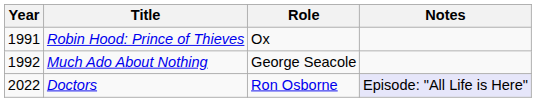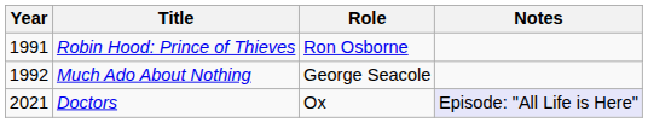 <table class="wikitable">
 <tr>
 <th>Year</th>
 <th>Title</th>
 <th>Role</th>
 <th>Notes</th>
 </tr>
 <tr>
 <td>1991</td>
 <td><em><a href='#'>Robin Hood: Prince of Thieves</a></em></td>
-<td>Ox</td>
+<td><a href='#'>Ron Osborne</a></td>
 <td></td>
 </tr>
 <tr>
 <td>1992</td>
 <td><em><a href='#'>Much Ado About Nothing</a></em></td>
 <td>George Seacole</td>
 <td></td>
 </tr>
 <tr>
-<td>2022</td>
+<td>2021</td>
 <td><em><a href='#'>Doctors</a></em></td>
-<td><a href='#'>Ron Osborne</a></td>
+<td>Ox</td>
 <td style="background: lavender;">Episode: "All Life is Here"</td>
 </tr>
 </table>
